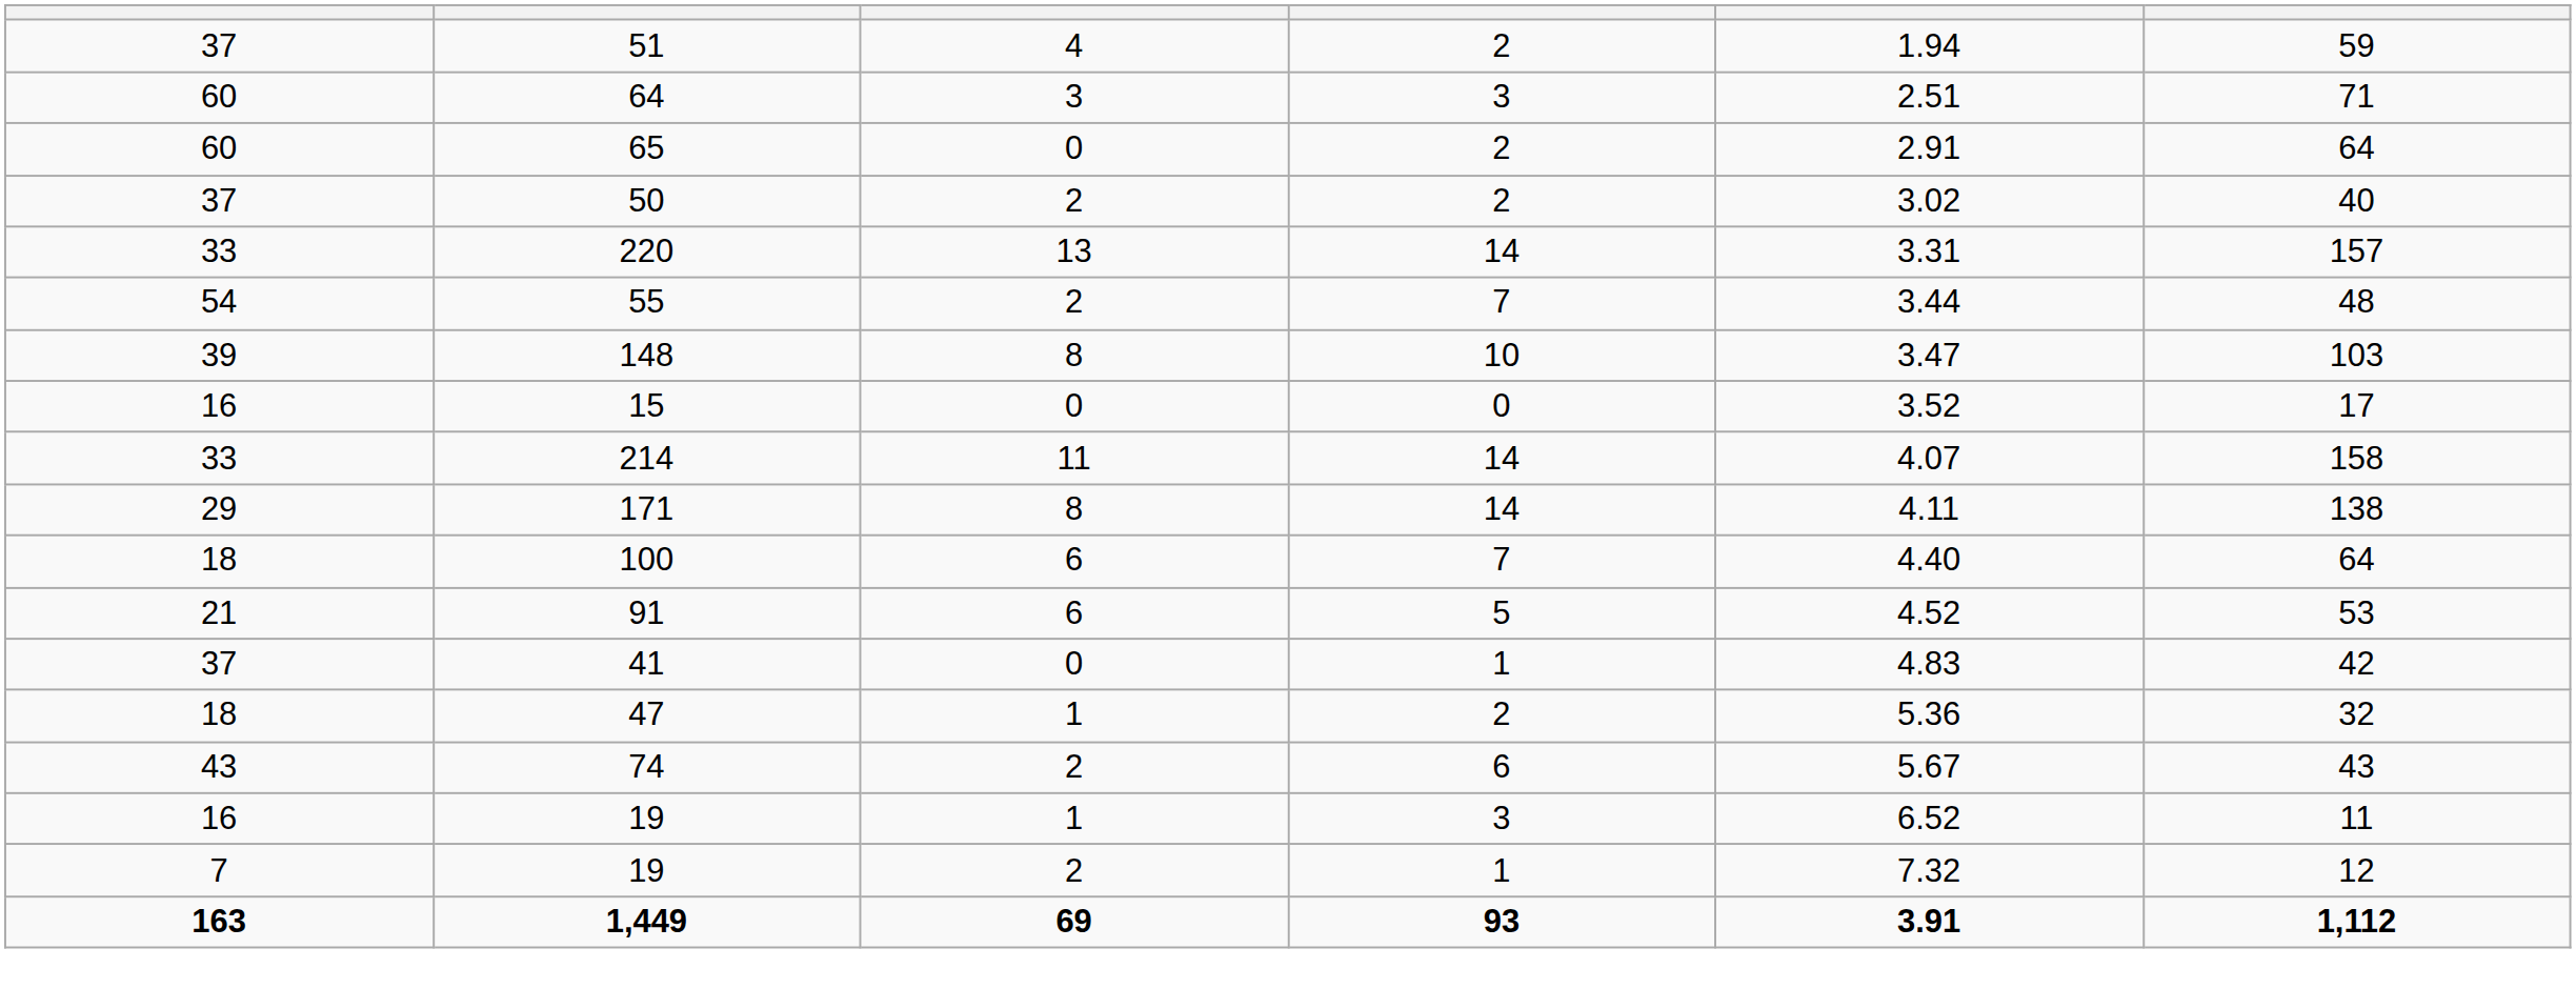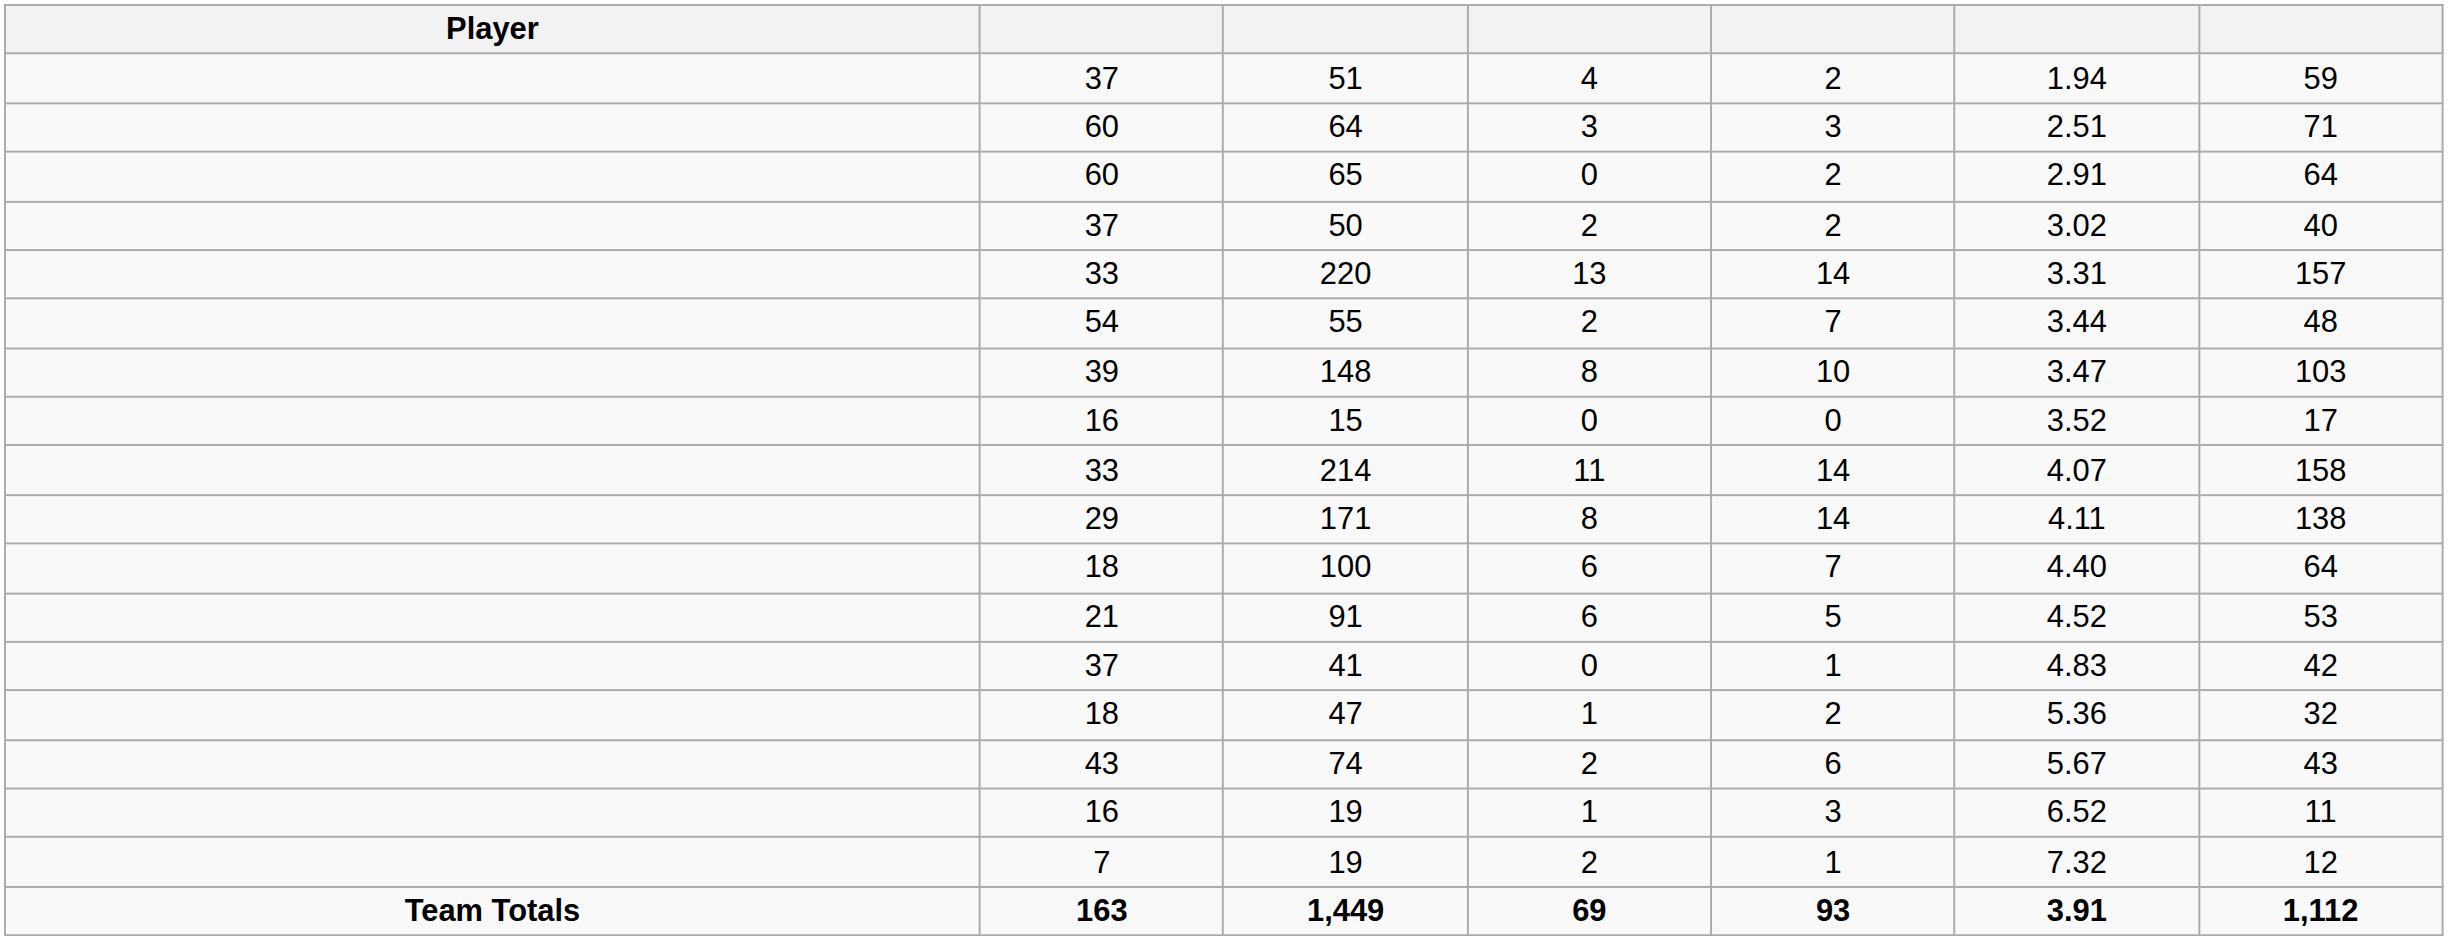 <table class="wikitable sortable" style="text-align:center;" width="100%">
 <tr>
+<th width="40%">Player</th>
 <th width="10%"></th>
 <th width="10%" data-sort-type="number"></th>
 <th width="10%"></th>
 <th width="10%"></th>
 <th width="10%"></th>
 <th width="10%"></th>
 </tr>
 <tr>
+<td></td>
 <td>37</td>
 <td>51</td>
 <td>4</td>
 <td>2</td>
 <td>1.94</td>
 <td>59</td>
 </tr>
 <tr>
+<td></td>
 <td>60</td>
 <td>64</td>
 <td>3</td>
 <td>3</td>
 <td>2.51</td>
 <td>71</td>
 </tr>
 <tr>
+<td></td>
 <td>60</td>
 <td>65</td>
 <td>0</td>
 <td>2</td>
 <td>2.91</td>
 <td>64</td>
 </tr>
 <tr>
+<td></td>
 <td>37</td>
 <td>50</td>
 <td>2</td>
 <td>2</td>
 <td>3.02</td>
 <td>40</td>
 </tr>
 <tr>
+<td></td>
 <td>33</td>
 <td>220</td>
 <td>13</td>
 <td>14</td>
 <td>3.31</td>
 <td>157</td>
 </tr>
 <tr>
+<td></td>
 <td>54</td>
 <td>55</td>
 <td>2</td>
 <td>7</td>
 <td>3.44</td>
 <td>48</td>
 </tr>
 <tr>
+<td></td>
 <td>39</td>
 <td>148</td>
 <td>8</td>
 <td>10</td>
 <td>3.47</td>
 <td>103</td>
 </tr>
 <tr>
+<td></td>
 <td>16</td>
 <td>15</td>
 <td>0</td>
 <td>0</td>
 <td>3.52</td>
 <td>17</td>
 </tr>
 <tr>
+<td></td>
 <td>33</td>
 <td>214</td>
 <td>11</td>
 <td>14</td>
 <td>4.07</td>
 <td>158</td>
 </tr>
 <tr>
+<td></td>
 <td>29</td>
 <td>171</td>
 <td>8</td>
 <td>14</td>
 <td>4.11</td>
 <td>138</td>
 </tr>
 <tr>
+<td></td>
 <td>18</td>
 <td>100</td>
 <td>6</td>
 <td>7</td>
 <td>4.40</td>
 <td>64</td>
 </tr>
 <tr>
+<td></td>
 <td>21</td>
 <td>91</td>
 <td>6</td>
 <td>5</td>
 <td>4.52</td>
 <td>53</td>
 </tr>
 <tr>
+<td></td>
 <td>37</td>
 <td>41</td>
 <td>0</td>
 <td>1</td>
 <td>4.83</td>
 <td>42</td>
 </tr>
 <tr>
+<td></td>
 <td>18</td>
 <td>47</td>
 <td>1</td>
 <td>2</td>
 <td>5.36</td>
 <td>32</td>
 </tr>
 <tr>
+<td></td>
 <td>43</td>
 <td>74</td>
 <td>2</td>
 <td>6</td>
 <td>5.67</td>
 <td>43</td>
 </tr>
 <tr>
+<td></td>
 <td>16</td>
 <td>19</td>
 <td>1</td>
 <td>3</td>
 <td>6.52</td>
 <td>11</td>
 </tr>
 <tr>
+<td></td>
 <td>7</td>
 <td>19</td>
 <td>2</td>
 <td>1</td>
 <td>7.32</td>
 <td>12</td>
 </tr>
 <tr>
+<td><strong>Team Totals</strong></td>
 <td><strong>163</strong></td>
 <td><strong>1,449</strong></td>
 <td><strong>69</strong></td>
 <td><strong>93</strong></td>
 <td><strong>3.91</strong></td>
 <td><strong>1,112</strong></td>
 </tr>
 </table>
